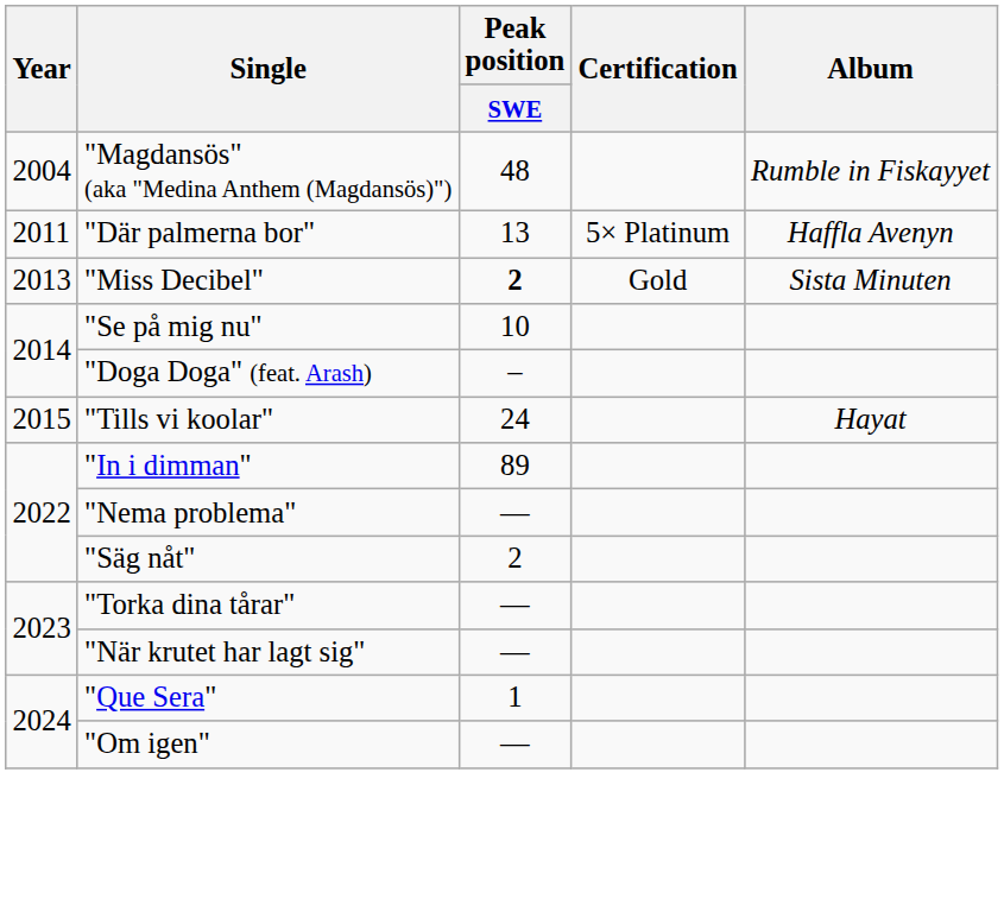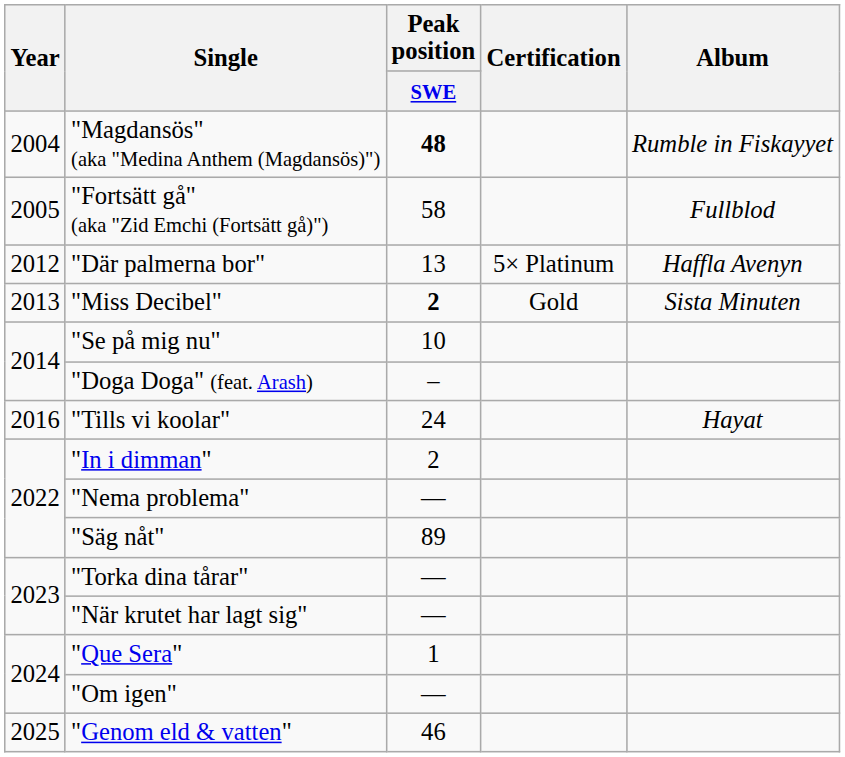 <table class="wikitable">
 <tr>
 <th align="center" rowspan="2">Year</th>
 <th align="center" rowspan="2">Single</th>
 <th align="center">Peak <br>position</th>
 <th align="center" rowspan="2">Certification</th>
 <th align="center" rowspan="2">Album</th>
 </tr>
 <tr>
 <th width="20"><small><a href='#'>SWE</a></small><br></th>
 </tr>
 <tr>
 <td>2004</td>
 <td>"Magdansös" <br><small>(aka "Medina Anthem (Magdansös)")</small></td>
-<td align="center">48</td>
+<td align="center"><strong>48</strong></td>
 <td align="center"></td>
 <td align="center"><em>Rumble in Fiskayyet</em></td>
 </tr>
 <tr>
-<td>2011</td>
+<td>2005</td>
+<td>"Fortsätt gå" <br><small>(aka "Zid Emchi (Fortsätt gå)")</small></td>
+<td align="center">58</td>
+<td align="center"></td>
+<td align="center"><em>Fullblod</em></td>
+</tr>
+<tr>
+<td>2012</td>
 <td>"Där palmerna bor"</td>
 <td align="center">13</td>
 <td align="center">5× Platinum</td>
 <td align="center"><em>Haffla Avenyn</em></td>
 </tr>
 <tr>
 <td>2013</td>
 <td>"Miss Decibel"</td>
 <td align="center"><strong>2</strong></td>
 <td align="center">Gold</td>
 <td align="center"><em>Sista Minuten</em></td>
 </tr>
 <tr>
 <td rowspan="2">2014</td>
 <td>"Se på mig nu"</td>
 <td align="center">10</td>
 <td align="center"></td>
 <td align="center"></td>
 </tr>
 <tr>
 <td>"Doga Doga" <small>(feat. <a href='#'>Arash</a>)</small></td>
 <td align="center">–</td>
 <td align="center"></td>
 <td align="center"></td>
 </tr>
 <tr>
-<td>2015</td>
+<td>2016</td>
 <td>"Tills vi koolar"</td>
 <td align="center">24</td>
 <td align="center"></td>
 <td align="center"><em>Hayat</em></td>
 </tr>
 <tr>
 <td rowspan="3">2022</td>
 <td>"<a href='#'>In i dimman</a>"</td>
-<td align="center">89<br></td>
+<td align="center">2<br></td>
 <td align="center"></td>
 <td align="center"></td>
 </tr>
 <tr>
 <td>"Nema problema"</td>
 <td align="center">—</td>
 <td align="center"></td>
 <td align="center"></td>
 </tr>
 <tr>
 <td>"Säg nåt"</td>
-<td align="center">2<br></td>
+<td align="center">89<br></td>
 <td align="center"></td>
 <td align="center"></td>
 </tr>
 <tr>
 <td rowspan="2">2023</td>
 <td>"Torka dina tårar"</td>
 <td align="center">—</td>
 <td align="center"></td>
 <td align="center"></td>
 </tr>
 <tr>
 <td>"När krutet har lagt sig"</td>
 <td align="center">—</td>
 <td align="center"></td>
 <td align="center"></td>
 </tr>
 <tr>
 <td rowspan="2">2024</td>
 <td>"<a href='#'>Que Sera</a>"</td>
 <td align="center">1<br></td>
 <td align="center"></td>
 <td align="center"></td>
 </tr>
 <tr>
 <td>"Om igen"</td>
 <td align="center">—</td>
 <td align="center"></td>
 <td align="center"></td>
 </tr>
+<tr>
+<td>2025</td>
+<td>"<a href='#'>Genom eld & vatten</a>"</td>
+<td align="center">46<br></td>
+<td align="center"></td>
+<td align="center"></td>
+</tr>
 </table>
